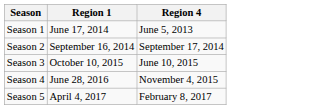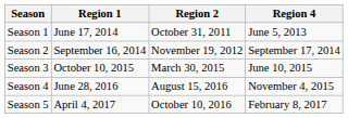 <table class="wikitable">
 <tr>
 <th>Season</th>
 <th>Region 1</th>
+<th>Region 2</th>
 <th>Region 4</th>
 </tr>
 <tr>
 <td>Season 1</td>
 <td>June 17, 2014</td>
+<td>October 31, 2011</td>
 <td>June 5, 2013</td>
 </tr>
 <tr>
 <td>Season 2</td>
 <td>September 16, 2014</td>
+<td>November 19, 2012</td>
 <td>September 17, 2014</td>
 </tr>
 <tr>
 <td>Season 3</td>
 <td>October 10, 2015</td>
+<td>March 30, 2015</td>
 <td>June 10, 2015</td>
 </tr>
 <tr>
 <td>Season 4</td>
 <td>June 28, 2016</td>
+<td>August 15, 2016</td>
 <td>November 4, 2015</td>
 </tr>
 <tr>
 <td>Season 5</td>
 <td>April 4, 2017</td>
+<td>October 10, 2016</td>
 <td>February 8, 2017</td>
 </tr>
 </table>
